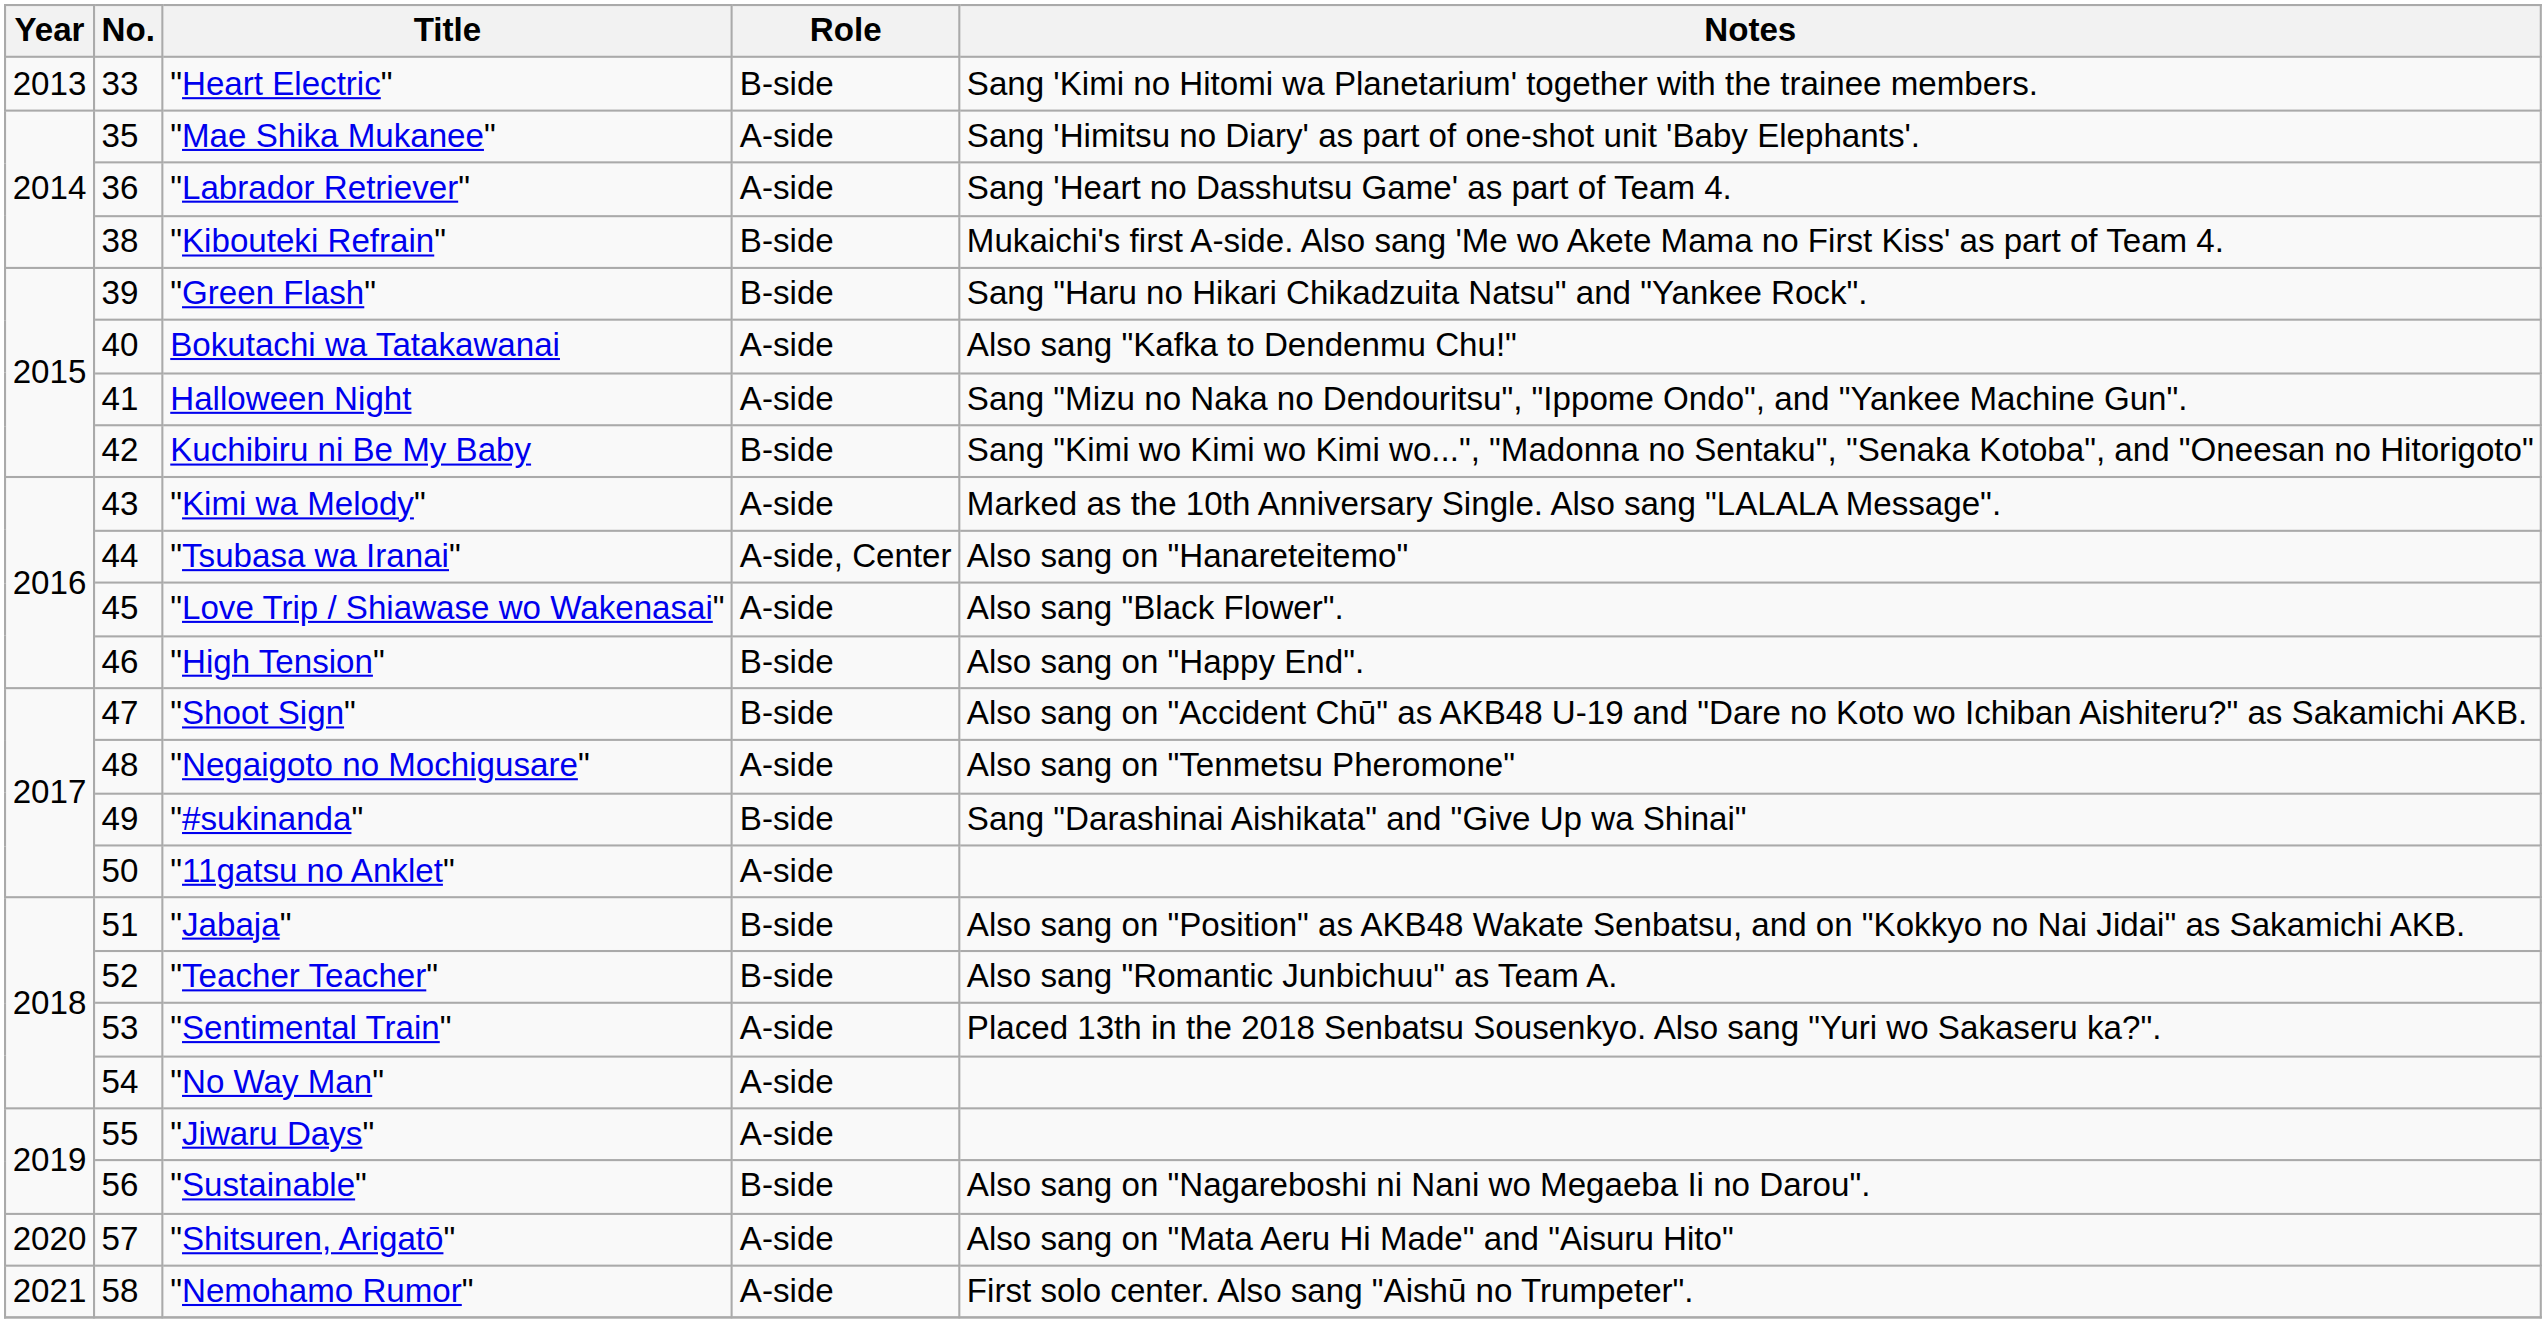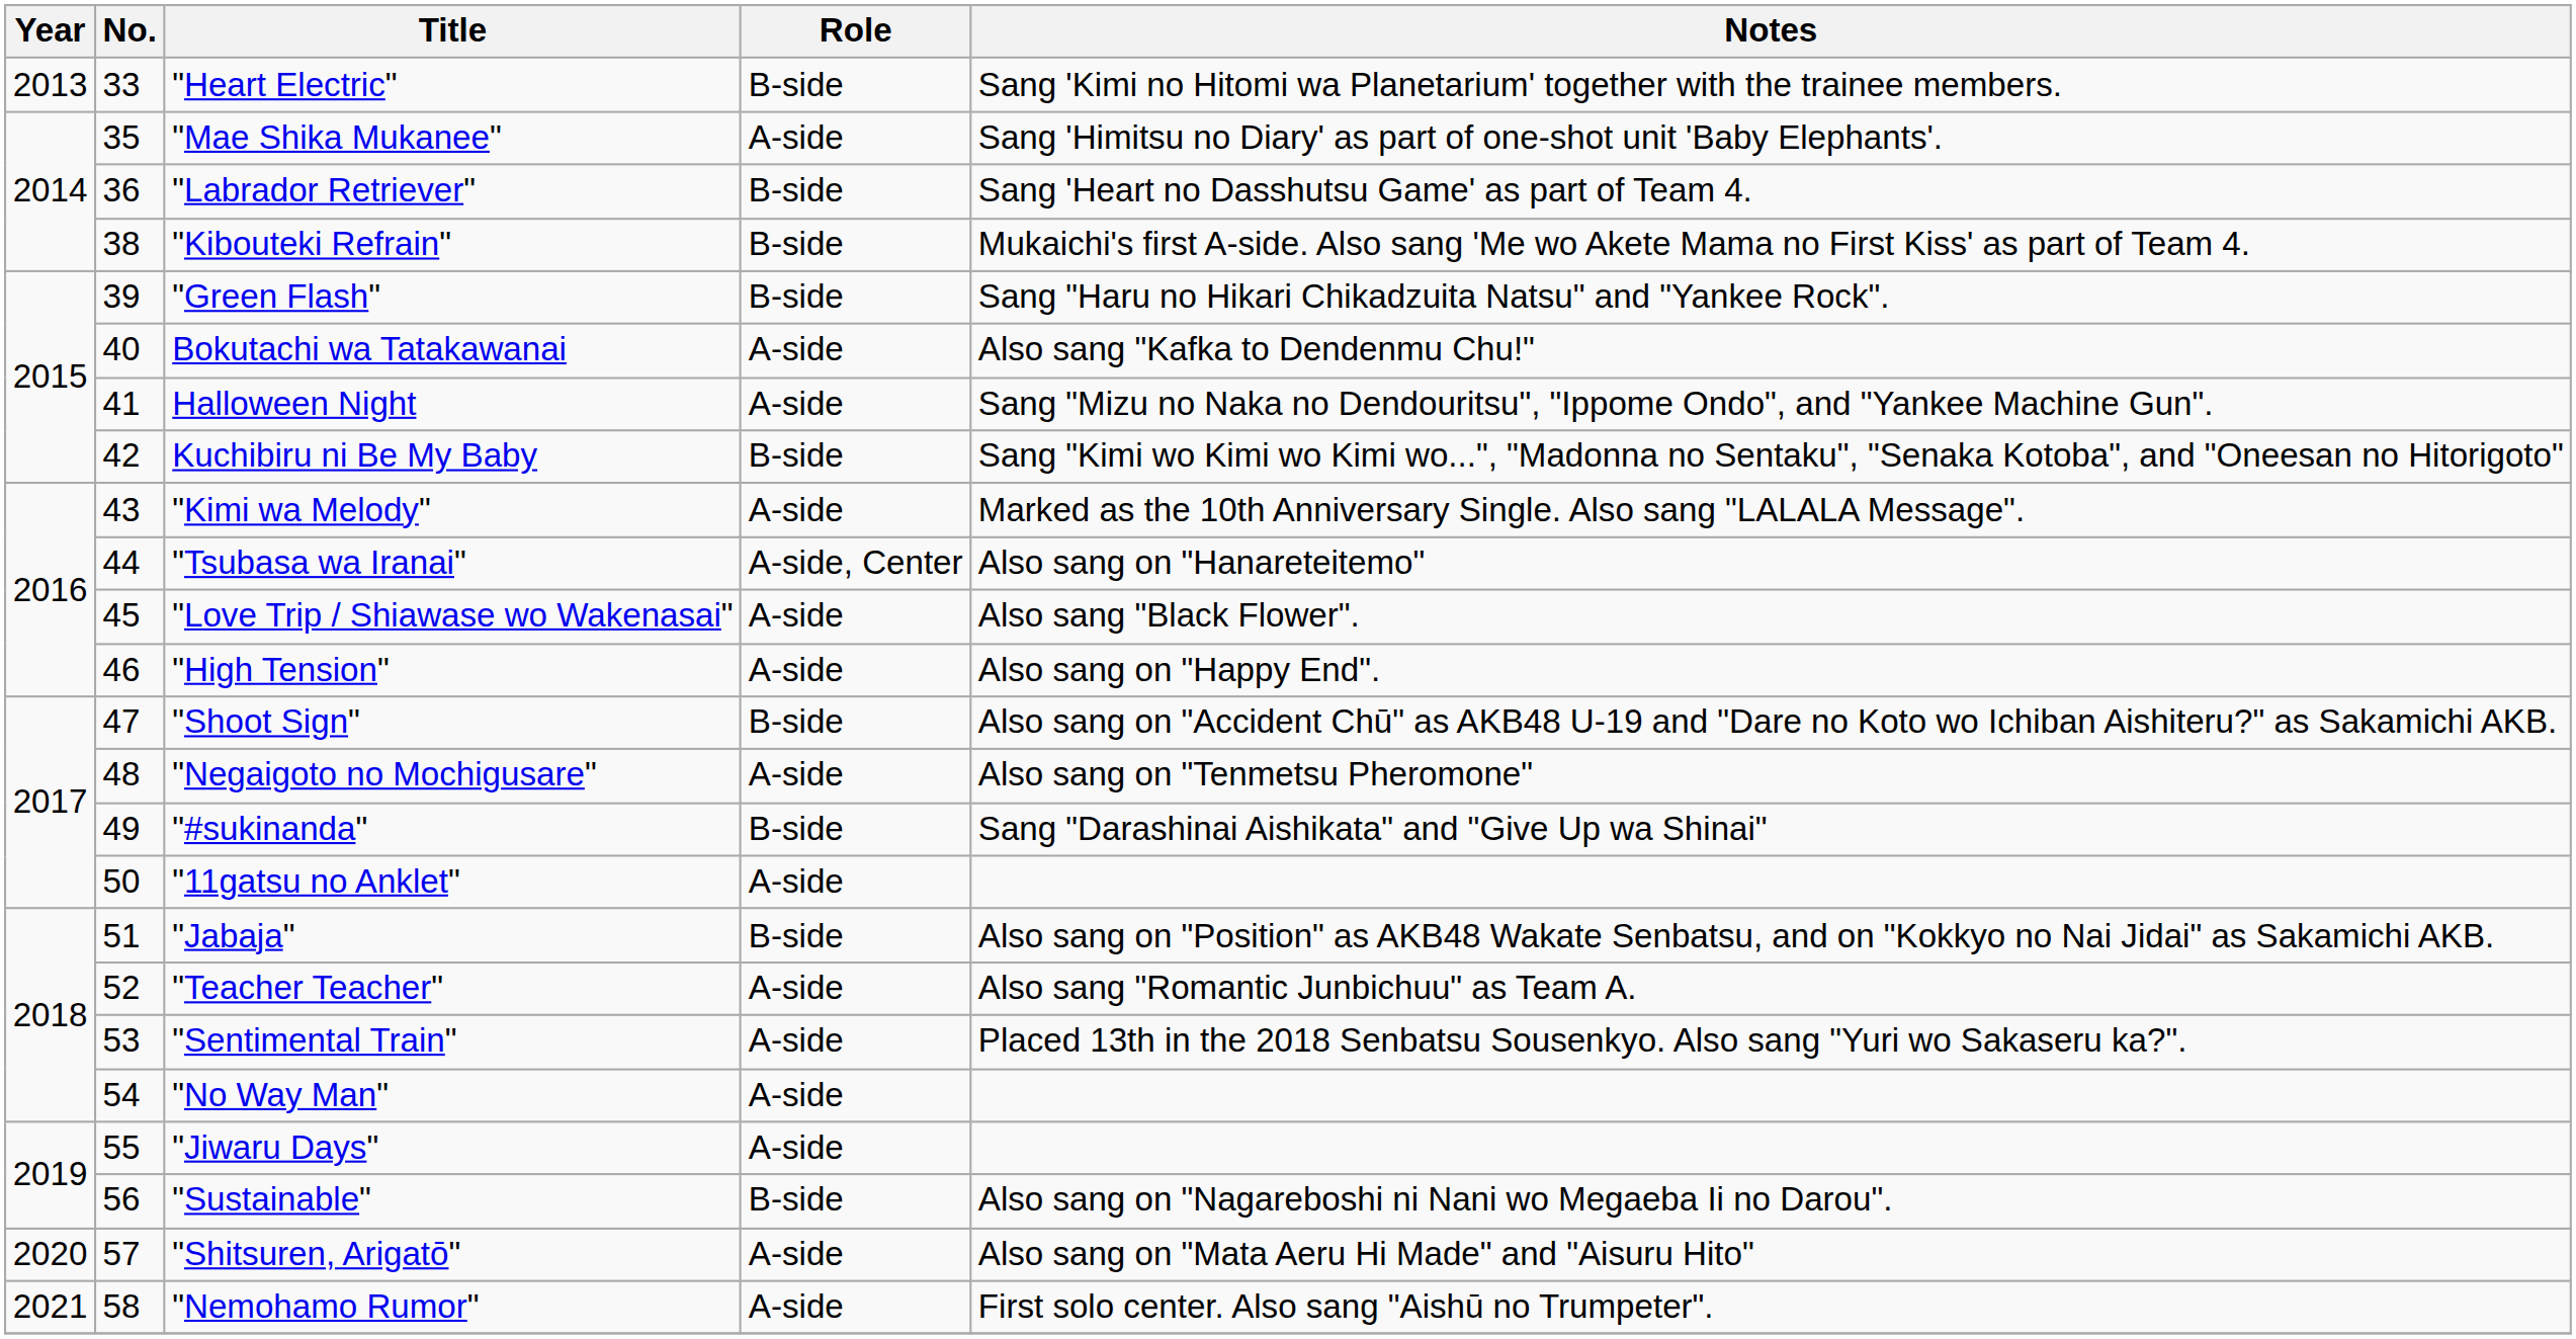 <table class="wikitable sortable">
 <tr>
 <th>Year</th>
 <th data-sort-type="number">No. </th>
 <th>Title </th>
 <th>Role </th>
 <th class="unsortable">Notes </th>
 </tr>
 <tr>
 <td rowspan="1">2013</td>
 <td>33</td>
 <td>"<a href='#'>Heart Electric</a>"</td>
 <td>B-side</td>
 <td>Sang 'Kimi no Hitomi wa Planetarium' together with the trainee members.</td>
 </tr>
 <tr>
 <td rowspan="3">2014</td>
 <td>35</td>
 <td>"<a href='#'>Mae Shika Mukanee</a>"</td>
 <td>A-side</td>
 <td>Sang 'Himitsu no Diary' as part of one-shot unit 'Baby Elephants'.</td>
 </tr>
 <tr>
 <td>36</td>
 <td>"<a href='#'>Labrador Retriever</a>"</td>
-<td>A-side</td>
+<td>B-side</td>
 <td>Sang 'Heart no Dasshutsu Game' as part of Team 4.</td>
 </tr>
 <tr>
 <td>38</td>
 <td>"<a href='#'>Kibouteki Refrain</a>"</td>
 <td>B-side</td>
 <td>Mukaichi's first A-side. Also sang 'Me wo Akete Mama no First Kiss' as part of Team 4.</td>
 </tr>
 <tr>
 <td rowspan="4">2015</td>
 <td>39</td>
 <td>"<a href='#'>Green Flash</a>"</td>
 <td>B-side</td>
 <td>Sang "Haru no Hikari Chikadzuita Natsu" and "Yankee Rock".</td>
 </tr>
 <tr>
 <td>40</td>
 <td><a href='#'>Bokutachi wa Tatakawanai</a></td>
 <td>A-side</td>
 <td>Also sang "Kafka to Dendenmu Chu!"</td>
 </tr>
 <tr>
 <td>41</td>
 <td><a href='#'>Halloween Night</a></td>
 <td>A-side</td>
 <td>Sang "Mizu no Naka no Dendouritsu", "Ippome Ondo", and "Yankee Machine Gun".</td>
 </tr>
 <tr>
 <td>42</td>
 <td><a href='#'>Kuchibiru ni Be My Baby</a></td>
 <td>B-side</td>
 <td>Sang "Kimi wo Kimi wo Kimi wo...", "Madonna no Sentaku", "Senaka Kotoba", and "Oneesan no Hitorigoto"</td>
 </tr>
 <tr>
 <td rowspan="4">2016</td>
 <td>43</td>
 <td>"<a href='#'>Kimi wa Melody</a>"</td>
 <td>A-side</td>
 <td>Marked as the 10th Anniversary Single. Also sang "LALALA Message".</td>
 </tr>
 <tr>
 <td>44</td>
 <td>"<a href='#'>Tsubasa wa Iranai</a>"</td>
 <td>A-side, Center</td>
 <td>Also sang on "Hanareteitemo"</td>
 </tr>
 <tr>
 <td>45</td>
 <td>"<a href='#'>Love Trip / Shiawase wo Wakenasai</a>"</td>
 <td>A-side</td>
 <td>Also sang "Black Flower".</td>
 </tr>
 <tr>
 <td>46</td>
 <td>"<a href='#'>High Tension</a>"</td>
-<td>B-side</td>
+<td>A-side</td>
 <td>Also sang on "Happy End".</td>
 </tr>
 <tr>
 <td rowspan="4">2017</td>
 <td>47</td>
 <td>"<a href='#'>Shoot Sign</a>"</td>
 <td>B-side</td>
 <td>Also sang on "Accident Chū" as AKB48 U-19 and "Dare no Koto wo Ichiban Aishiteru?" as Sakamichi AKB.</td>
 </tr>
 <tr>
 <td>48</td>
 <td>"<a href='#'>Negaigoto no Mochigusare</a>"</td>
 <td>A-side</td>
 <td>Also sang on "Tenmetsu Pheromone"</td>
 </tr>
 <tr>
 <td>49</td>
 <td>"<a href='#'>#sukinanda</a>"</td>
 <td>B-side</td>
 <td>Sang "Darashinai Aishikata" and "Give Up wa Shinai"</td>
 </tr>
 <tr>
 <td>50</td>
 <td>"<a href='#'>11gatsu no Anklet</a>"</td>
 <td>A-side</td>
 <td></td>
 </tr>
 <tr>
 <td rowspan="4">2018</td>
 <td>51</td>
 <td>"<a href='#'>Jabaja</a>"</td>
 <td>B-side</td>
 <td>Also sang on "Position" as AKB48 Wakate Senbatsu, and on "Kokkyo no Nai Jidai" as Sakamichi AKB.</td>
 </tr>
 <tr>
 <td>52</td>
 <td>"<a href='#'>Teacher Teacher</a>"</td>
-<td>B-side</td>
+<td>A-side</td>
 <td>Also sang "Romantic Junbichuu" as Team A.</td>
 </tr>
 <tr>
 <td>53</td>
 <td>"<a href='#'>Sentimental Train</a>"</td>
 <td>A-side</td>
 <td>Placed 13th in the 2018 Senbatsu Sousenkyo. Also sang "Yuri wo Sakaseru ka?".</td>
 </tr>
 <tr>
 <td>54</td>
 <td>"<a href='#'>No Way Man</a>"</td>
 <td>A-side</td>
 <td></td>
 </tr>
 <tr>
 <td rowspan="2">2019</td>
 <td>55</td>
 <td>"<a href='#'>Jiwaru Days</a>"</td>
 <td>A-side</td>
 <td></td>
 </tr>
 <tr>
 <td>56</td>
 <td>"<a href='#'>Sustainable</a>"</td>
 <td>B-side</td>
 <td>Also sang on "Nagareboshi ni Nani wo Megaeba Ii no Darou".</td>
 </tr>
 <tr>
 <td rowspan="1">2020</td>
 <td>57</td>
 <td>"<a href='#'>Shitsuren, Arigatō</a>"</td>
 <td>A-side</td>
 <td>Also sang on "Mata Aeru Hi Made" and "Aisuru Hito"</td>
 </tr>
 <tr>
 <td rowspan="1">2021</td>
 <td>58</td>
 <td>"<a href='#'>Nemohamo Rumor</a>"</td>
 <td>A-side</td>
 <td>First solo center. Also sang "Aishū no Trumpeter".</td>
 </tr>
 <tr>
 </tr>
 </table>
